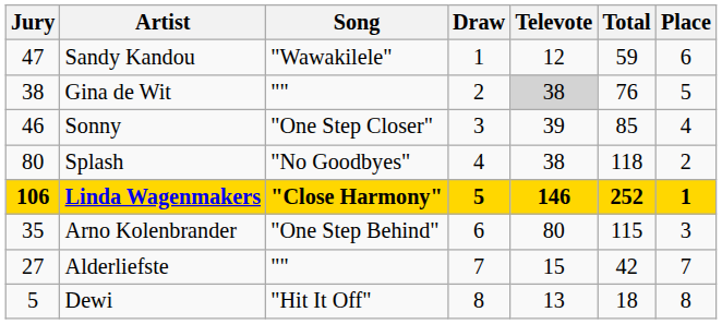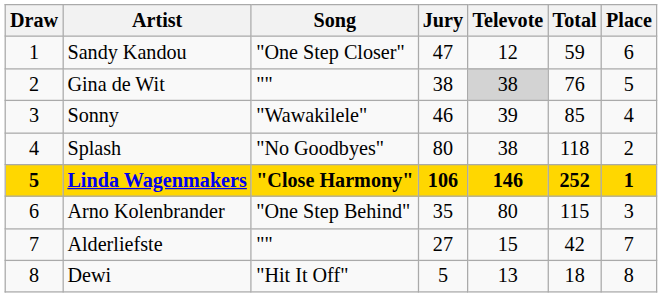 <table class="sortable wikitable" style="margin: 1em auto 1em auto; text-align:center">
 <tr>
-<th>Jury</th>
+<th>Draw</th>
 <th>Artist</th>
 <th>Song</th>
-<th>Draw</th>
+<th>Jury</th>
 <th>Televote</th>
 <th>Total</th>
 <th>Place</th>
 </tr>
 <tr>
+<td>1</td>
+<td align="left">Sandy Kandou</td>
+<td align="left">"One Step Closer"</td>
 <td>47</td>
-<td align="left">Sandy Kandou</td>
-<td align="left">"Wawakilele"</td>
-<td>1</td>
 <td>12</td>
 <td>59</td>
 <td>6</td>
 </tr>
 <tr>
-<td>38</td>
+<td>2</td>
 <td align="left">Gina de Wit</td>
 <td align="left">""</td>
-<td>2</td>
+<td>38</td>
 <td style="background: lightgrey;">38</td>
 <td>76</td>
 <td>5</td>
 </tr>
 <tr>
+<td>3</td>
+<td align="left">Sonny</td>
+<td align="left">"Wawakilele"</td>
 <td>46</td>
-<td align="left">Sonny</td>
-<td align="left">"One Step Closer"</td>
-<td>3</td>
 <td>39</td>
 <td>85</td>
 <td>4</td>
 </tr>
 <tr>
-<td>80</td>
+<td>4</td>
 <td align="left">Splash</td>
 <td align="left">"No Goodbyes"</td>
-<td>4</td>
+<td>80</td>
 <td>38</td>
 <td>118</td>
 <td>2</td>
 </tr>
 <tr style="font-weight:bold; background:gold;">
-<td>106</td>
+<td>5</td>
 <td align="left"><a href='#'>Linda Wagenmakers</a></td>
 <td align="left">"Close Harmony"</td>
-<td>5</td>
+<td>106</td>
 <td>146</td>
 <td>252</td>
 <td>1</td>
 </tr>
 <tr>
-<td>35</td>
+<td>6</td>
 <td align="left">Arno Kolenbrander</td>
 <td align="left">"One Step Behind"</td>
-<td>6</td>
+<td>35</td>
 <td>80</td>
 <td>115</td>
 <td>3</td>
 </tr>
 <tr>
-<td>27</td>
+<td>7</td>
 <td align="left">Alderliefste</td>
 <td align="left">""</td>
-<td>7</td>
+<td>27</td>
 <td>15</td>
 <td>42</td>
 <td>7</td>
 </tr>
 <tr>
-<td>5</td>
+<td>8</td>
 <td align="left">Dewi</td>
 <td align="left">"Hit It Off"</td>
-<td>8</td>
+<td>5</td>
 <td>13</td>
 <td>18</td>
 <td>8</td>
 </tr>
 </table>
